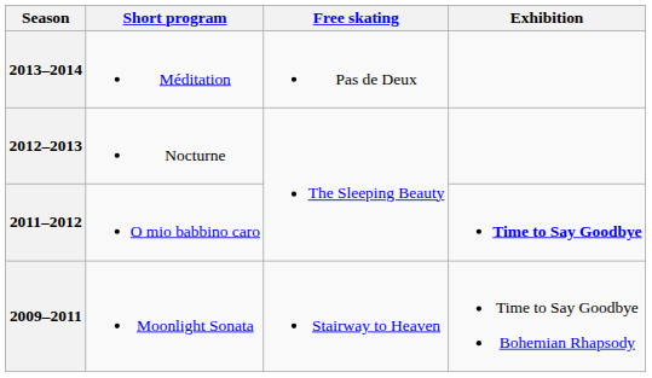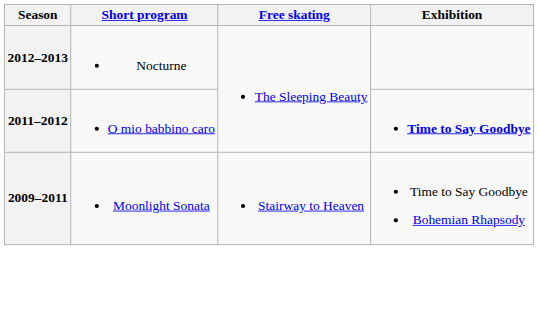 <table class=wikitable style=text-align:center>
 <tr>
 <th>Season</th>
 <th><a href='#'>Short program</a></th>
 <th><a href='#'>Free skating</a></th>
 <th>Exhibition</th>
-</tr>
-<tr>
-<th>2013–2014 <br> </th>
-<td><br><ul><li><a href='#'>Méditation</a> <br></li></ul></td>
-<td><br><ul><li>Pas de Deux <br></li></ul></td>
-<td></td>
 </tr>
 <tr>
 <th>2012–2013 <br> </th>
 <td><br><ul><li>Nocturne <br></li></ul></td>
 <td rowspan=2><br><ul><li><a href='#'>The Sleeping Beauty</a> <br></li></ul></td>
 <td></td>
 </tr>
 <tr>
 <th>2011–2012 <br> </th>
 <td><br><ul><li><a href='#'>O mio babbino caro</a> <br></li></ul></td>
 <td><strong><br><ul><li><a href='#'>Time to Say Goodbye</a> <br></li></ul></strong></td>
 </tr>
 <tr>
 <th>2009–2011 <br> </th>
 <td><br><ul><li><a href='#'>Moonlight Sonata</a> <br></li></ul></td>
 <td><br><ul><li><a href='#'>Stairway to Heaven</a> <br></li></ul></td>
 <td><br><ul><li>Time to Say Goodbye <br></li></ul><ul><li><a href='#'>Bohemian Rhapsody</a> <br></li></ul></td>
 </tr>
 </table>
